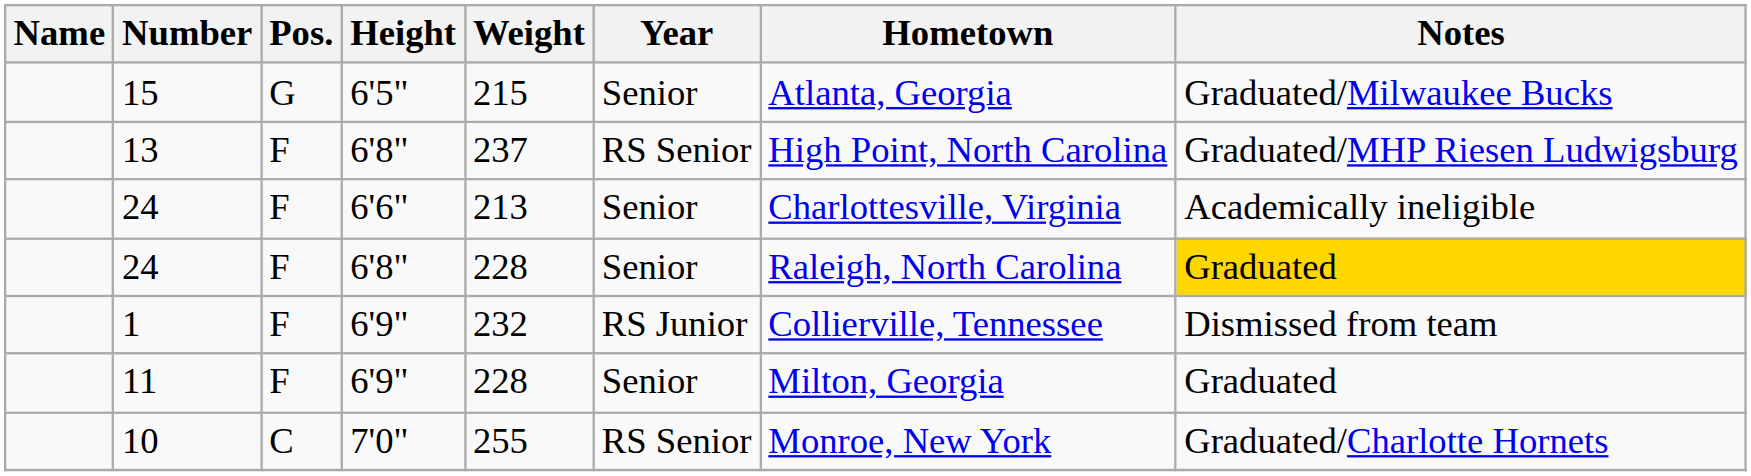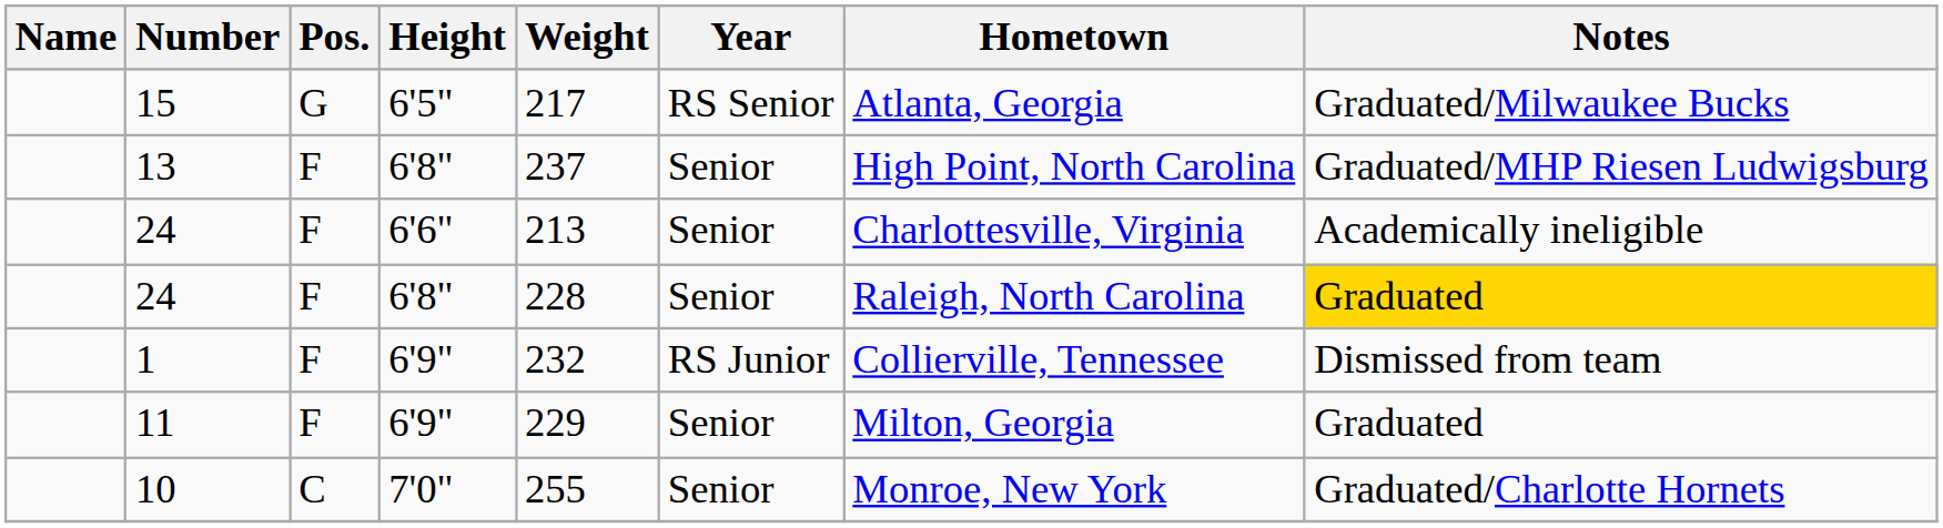 <table class="wikitable sortable" border="1">
 <tr>
 <th>Name</th>
 <th>Number</th>
 <th>Pos.</th>
 <th>Height</th>
 <th>Weight</th>
 <th>Year</th>
 <th>Hometown</th>
 <th class="unsortable">Notes</th>
 </tr>
 <tr>
 <td></td>
 <td>15</td>
 <td>G</td>
 <td>6'5"</td>
-<td>215</td>
-<td>Senior</td>
+<td>217</td>
+<td>RS Senior</td>
 <td><a href='#'>Atlanta, Georgia</a></td>
 <td>Graduated/<a href='#'>Milwaukee Bucks</a></td>
 </tr>
 <tr>
 <td></td>
 <td>13</td>
 <td>F</td>
 <td>6'8"</td>
 <td>237</td>
-<td>RS Senior</td>
+<td>Senior</td>
 <td><a href='#'>High Point, North Carolina</a></td>
 <td>Graduated/<a href='#'>MHP Riesen Ludwigsburg</a></td>
 </tr>
 <tr>
 <td></td>
 <td>24</td>
 <td>F</td>
 <td>6'6"</td>
 <td>213</td>
 <td>Senior</td>
 <td><a href='#'>Charlottesville, Virginia</a></td>
 <td>Academically ineligible</td>
 </tr>
 <tr>
 <td></td>
 <td>24</td>
 <td>F</td>
 <td>6'8"</td>
 <td>228</td>
 <td>Senior</td>
 <td><a href='#'>Raleigh, North Carolina</a></td>
 <td style="background: gold;">Graduated</td>
 </tr>
 <tr>
 <td></td>
 <td>1</td>
 <td>F</td>
 <td>6'9"</td>
 <td>232</td>
 <td>RS Junior</td>
 <td><a href='#'>Collierville, Tennessee</a></td>
 <td>Dismissed from team</td>
 </tr>
 <tr>
 <td></td>
 <td>11</td>
 <td>F</td>
 <td>6'9"</td>
-<td>228</td>
+<td>229</td>
 <td>Senior</td>
 <td><a href='#'>Milton, Georgia</a></td>
 <td>Graduated</td>
 </tr>
 <tr>
 <td></td>
 <td>10</td>
 <td>C</td>
 <td>7'0"</td>
 <td>255</td>
-<td>RS Senior</td>
+<td>Senior</td>
 <td><a href='#'>Monroe, New York</a></td>
 <td>Graduated/<a href='#'>Charlotte Hornets</a></td>
 </tr>
 <tr>
 </tr>
 </table>
